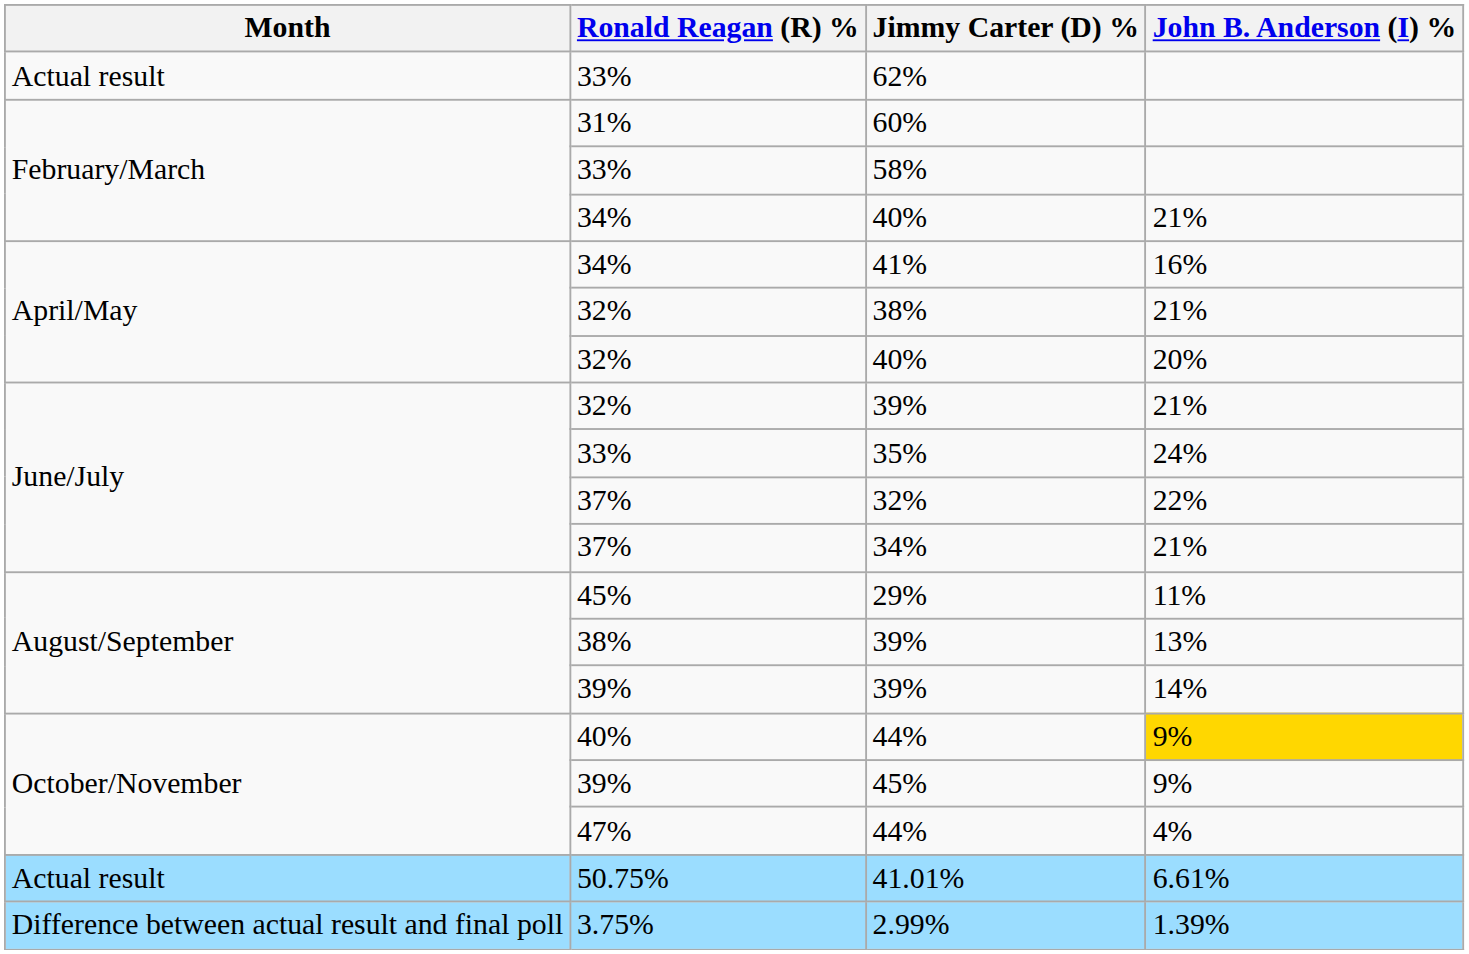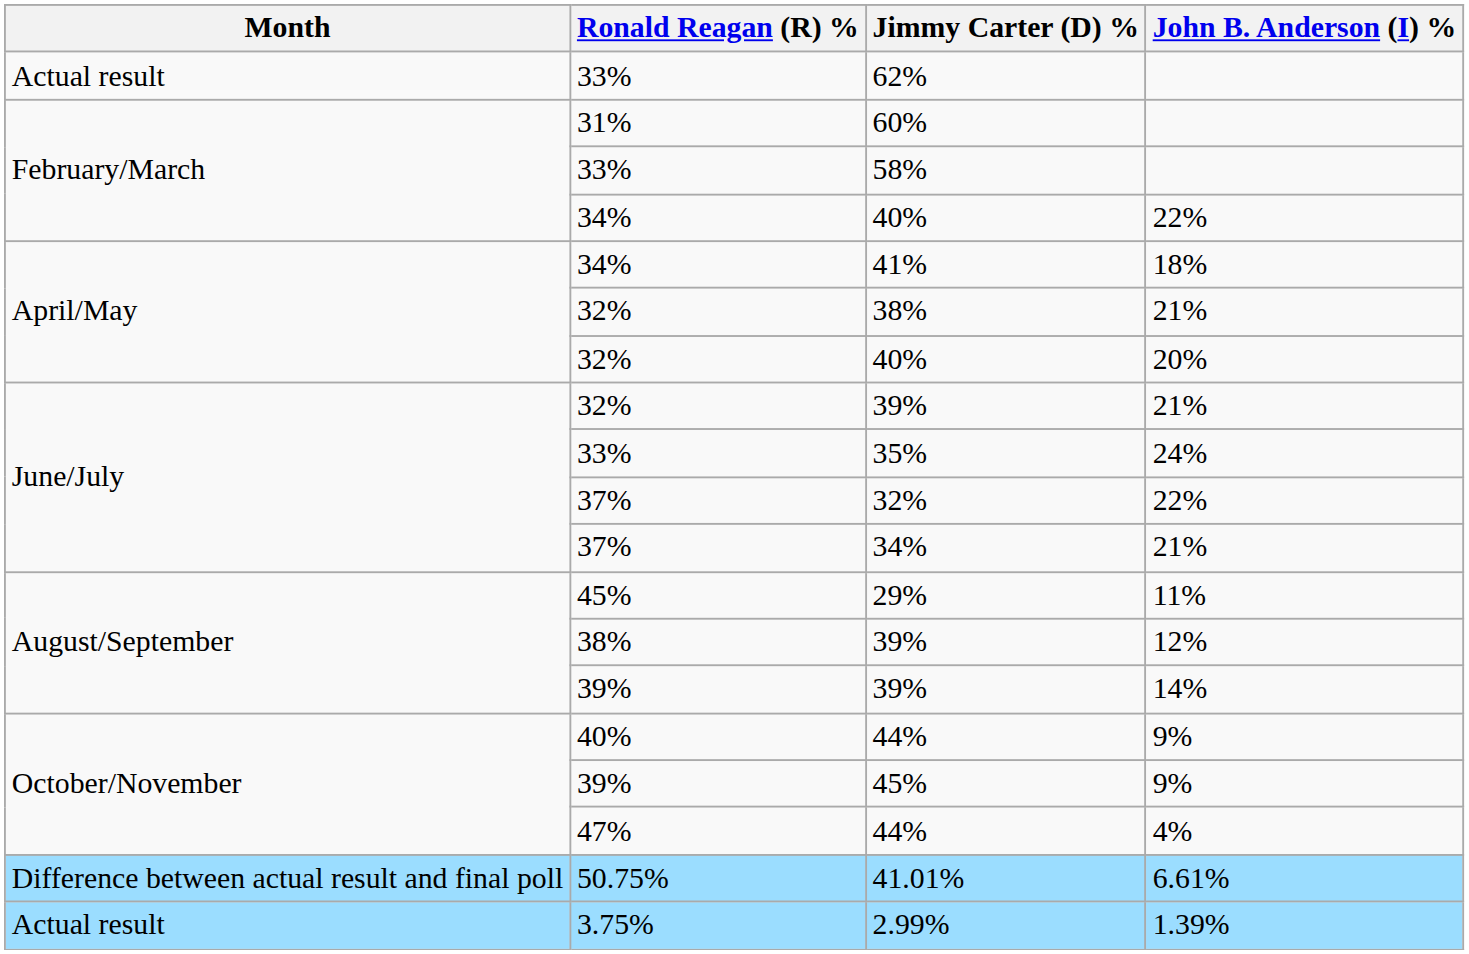 <table class="wikitable">
 <tr>
 <th>Month</th>
 <th><a href='#'>Ronald Reagan</a> (R) %</th>
 <th>Jimmy Carter (D) %</th>
 <th><a href='#'>John B. Anderson</a> (<a href='#'>I</a>) %</th>
 </tr>
 <tr>
 <td>Actual result</td>
 <td>33%</td>
 <td>62%</td>
 <td></td>
 </tr>
 <tr>
 <td rowspan="3">February/March</td>
 <td>31%</td>
 <td>60%</td>
 <td></td>
 </tr>
 <tr>
 <td>33%</td>
 <td>58%</td>
 <td></td>
 </tr>
 <tr>
 <td>34%</td>
 <td>40%</td>
-<td>21%</td>
+<td>22%</td>
 </tr>
 <tr>
 <td rowspan="3">April/May</td>
 <td>34%</td>
 <td>41%</td>
-<td>16%</td>
+<td>18%</td>
 </tr>
 <tr>
 <td>32%</td>
 <td>38%</td>
 <td>21%</td>
 </tr>
 <tr>
 <td>32%</td>
 <td>40%</td>
 <td>20%</td>
 </tr>
 <tr>
 <td rowspan="4">June/July</td>
 <td>32%</td>
 <td>39%</td>
 <td>21%</td>
 </tr>
 <tr>
 <td>33%</td>
 <td>35%</td>
 <td>24%</td>
 </tr>
 <tr>
 <td>37%</td>
 <td>32%</td>
 <td>22%</td>
 </tr>
 <tr>
 <td>37%</td>
 <td>34%</td>
 <td>21%</td>
 </tr>
 <tr>
 <td rowspan="3">August/September</td>
 <td>45%</td>
 <td>29%</td>
 <td>11%</td>
 </tr>
 <tr>
 <td>38%</td>
 <td>39%</td>
-<td>13%</td>
+<td>12%</td>
 </tr>
 <tr>
 <td>39%</td>
 <td>39%</td>
 <td>14%</td>
 </tr>
 <tr>
 <td rowspan="3">October/November</td>
 <td>40%</td>
 <td>44%</td>
-<td style="background: gold;">9%</td>
+<td>9%</td>
 </tr>
 <tr>
 <td>39%</td>
 <td>45%</td>
 <td>9%</td>
 </tr>
 <tr>
 <td>47%</td>
 <td>44%</td>
 <td>4%</td>
 </tr>
 <tr style="background:#9bddff;">
-<td>Actual result</td>
+<td>Difference between actual result and final poll</td>
 <td>50.75%</td>
 <td>41.01%</td>
 <td>6.61%</td>
 </tr>
 <tr style="background:#9bddff;">
-<td>Difference between actual result and final poll</td>
+<td>Actual result</td>
 <td>3.75%</td>
 <td>2.99%</td>
 <td>1.39%</td>
 </tr>
 </table>
